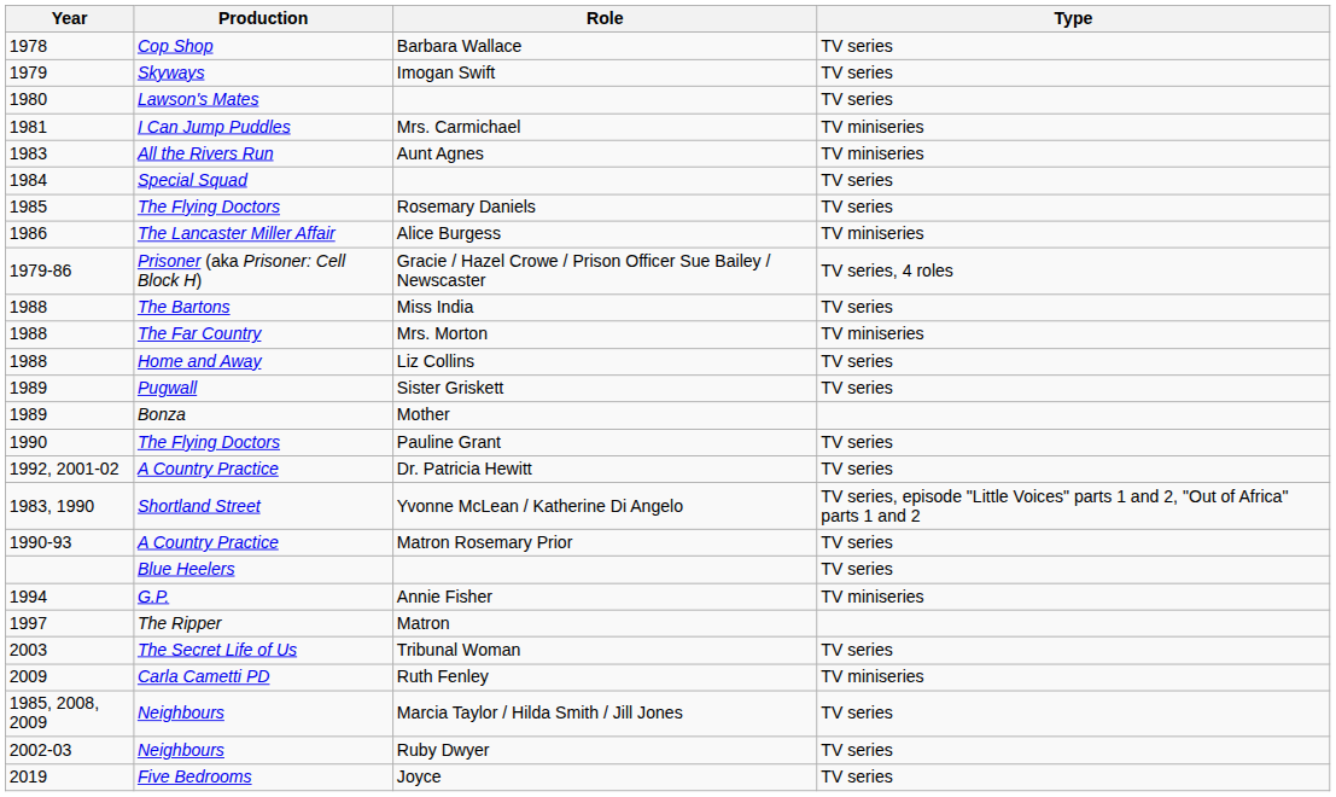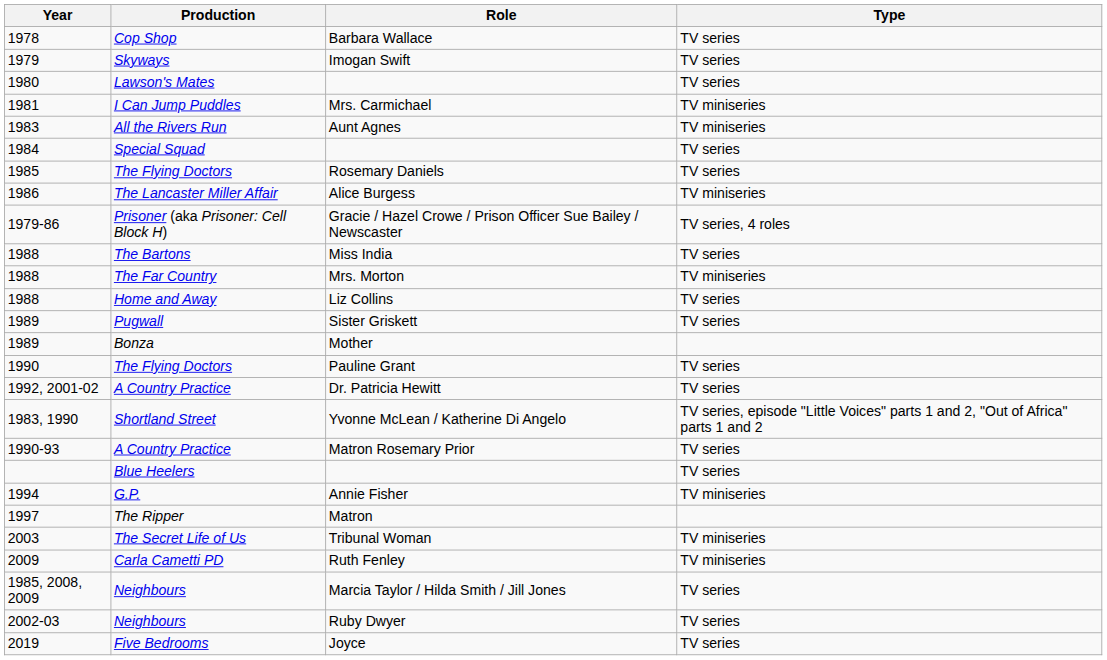 <table class="wikitable">
 <tr>
 <th>Year</th>
 <th>Production</th>
 <th>Role</th>
 <th>Type</th>
 </tr>
 <tr>
 <td>1978</td>
 <td><em><a href='#'>Cop Shop</a></em></td>
 <td>Barbara Wallace</td>
 <td>TV series</td>
 </tr>
 <tr>
 <td>1979</td>
 <td><em><a href='#'>Skyways</a></em></td>
 <td>Imogan Swift</td>
 <td>TV series</td>
 </tr>
 <tr>
 <td>1980</td>
 <td><em><a href='#'>Lawson's Mates</a></em></td>
 <td></td>
 <td>TV series</td>
 </tr>
 <tr>
 <td>1981</td>
 <td><em><a href='#'>I Can Jump Puddles</a></em></td>
 <td>Mrs. Carmichael</td>
 <td>TV miniseries</td>
 </tr>
 <tr>
 <td>1983</td>
 <td><em><a href='#'>All the Rivers Run</a></em></td>
 <td>Aunt Agnes</td>
 <td>TV miniseries</td>
 </tr>
 <tr>
 <td>1984</td>
 <td><em><a href='#'>Special Squad</a></em></td>
 <td></td>
 <td>TV series</td>
 </tr>
 <tr>
 <td>1985</td>
 <td><em><a href='#'>The Flying Doctors</a></em></td>
 <td>Rosemary Daniels</td>
 <td>TV series</td>
 </tr>
 <tr>
 <td>1986</td>
 <td><em><a href='#'>The Lancaster Miller Affair</a></em></td>
 <td>Alice Burgess</td>
 <td>TV miniseries</td>
 </tr>
 <tr>
 <td>1979-86</td>
 <td><em><a href='#'>Prisoner</a></em> (aka <em>Prisoner: Cell Block H</em>)</td>
 <td>Gracie / Hazel Crowe / Prison Officer Sue Bailey / Newscaster</td>
 <td>TV series, 4 roles</td>
 </tr>
 <tr>
 <td>1988</td>
 <td><em><a href='#'>The Bartons</a></em></td>
 <td>Miss India</td>
 <td>TV series</td>
 </tr>
 <tr>
 <td>1988</td>
 <td><em><a href='#'>The Far Country</a></em></td>
 <td>Mrs. Morton</td>
 <td>TV miniseries</td>
 </tr>
 <tr>
 <td>1988</td>
 <td><em><a href='#'>Home and Away</a></em></td>
 <td>Liz Collins</td>
 <td>TV series</td>
 </tr>
 <tr>
 <td>1989</td>
 <td><em><a href='#'>Pugwall</a></em></td>
 <td>Sister Griskett</td>
 <td>TV series</td>
 </tr>
 <tr>
 <td>1989</td>
 <td><em>Bonza</em></td>
 <td>Mother</td>
 <td></td>
 </tr>
 <tr>
 <td>1990</td>
 <td><em><a href='#'>The Flying Doctors</a></em></td>
 <td>Pauline Grant</td>
 <td>TV series</td>
 </tr>
 <tr>
 <td>1992, 2001-02</td>
 <td><em><a href='#'>A Country Practice</a></em></td>
 <td>Dr. Patricia Hewitt</td>
 <td>TV series</td>
 </tr>
 <tr>
 <td>1983, 1990</td>
 <td><em><a href='#'>Shortland Street</a></em></td>
 <td>Yvonne McLean / Katherine Di Angelo</td>
 <td>TV series, episode "Little Voices" parts 1 and 2, "Out of Africa" parts 1 and 2</td>
 </tr>
 <tr>
 <td>1990-93</td>
 <td><em><a href='#'>A Country Practice</a></em></td>
 <td>Matron Rosemary Prior</td>
 <td>TV series</td>
 </tr>
 <tr>
 <td></td>
 <td><em><a href='#'>Blue Heelers</a></em></td>
 <td></td>
 <td>TV series</td>
 </tr>
 <tr>
 <td>1994</td>
 <td><em><a href='#'>G.P.</a></em></td>
 <td>Annie Fisher</td>
 <td>TV miniseries</td>
 </tr>
 <tr>
 <td>1997</td>
 <td><em>The Ripper</em></td>
 <td>Matron</td>
 <td></td>
 </tr>
 <tr>
 <td>2003</td>
 <td><em><a href='#'>The Secret Life of Us</a></em></td>
 <td>Tribunal Woman</td>
-<td>TV series</td>
+<td>TV miniseries</td>
 </tr>
 <tr>
 <td>2009</td>
 <td><em><a href='#'>Carla Cametti PD</a></em></td>
 <td>Ruth Fenley</td>
 <td>TV miniseries</td>
 </tr>
 <tr>
 <td>1985, 2008, 2009</td>
 <td><em><a href='#'>Neighbours</a></em></td>
 <td>Marcia Taylor / Hilda Smith / Jill Jones</td>
 <td>TV series</td>
 </tr>
 <tr>
 <td>2002-03</td>
 <td><em><a href='#'>Neighbours</a></em></td>
 <td>Ruby Dwyer</td>
 <td>TV series</td>
 </tr>
 <tr>
 <td>2019</td>
 <td><em><a href='#'>Five Bedrooms</a></em></td>
 <td>Joyce</td>
 <td>TV series</td>
 </tr>
 </table>
